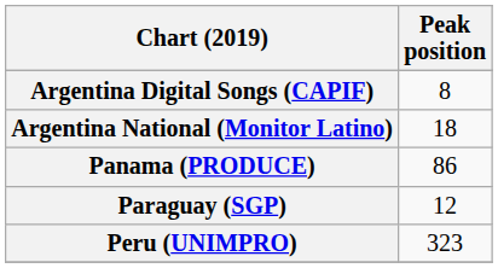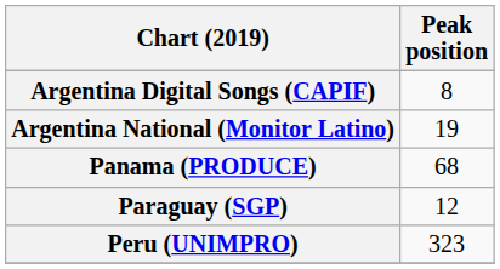 <table class="wikitable sortable plainrowheaders" style="text-align:center">
 <tr>
 <th scope="col">Chart (2019)</th>
 <th scope="col">Peak<br>position</th>
 </tr>
 <tr>
 </tr>
 <tr>
 <th scope="row">Argentina Digital Songs (<a href='#'>CAPIF</a>)</th>
 <td>8</td>
 </tr>
 <tr>
 <th scope="row">Argentina National (<a href='#'>Monitor Latino</a>)</th>
-<td>18</td>
+<td>19</td>
 </tr>
 <tr>
 <th scope="row">Panama (<a href='#'>PRODUCE</a>)</th>
-<td>86</td>
+<td>68</td>
 </tr>
 <tr>
 <th scope="row">Paraguay (<a href='#'>SGP</a>)</th>
 <td>12</td>
 </tr>
 <tr>
 <th scope="row">Peru (<a href='#'>UNIMPRO</a>)</th>
 <td>323</td>
 </tr>
 <tr>
 </tr>
 </table>
